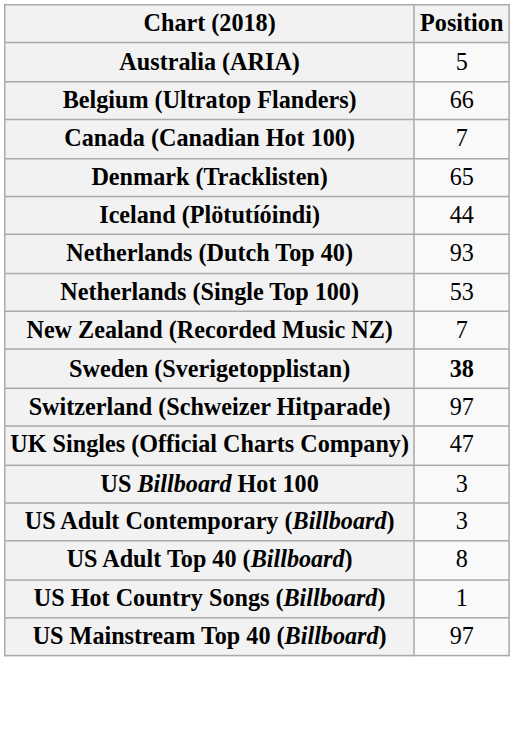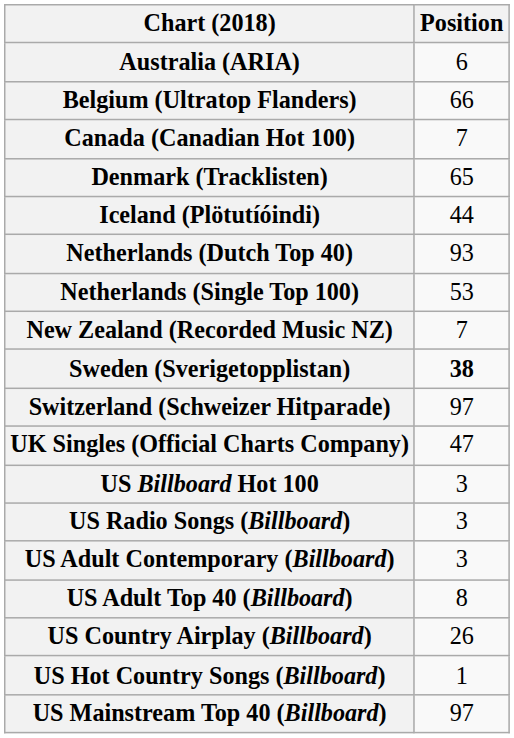 <table class="wikitable sortable plainrowheaders" style="text-align:center">
 <tr>
 <th scope="col">Chart (2018)</th>
 <th scope="col">Position</th>
 </tr>
 <tr>
 <th scope="row">Australia (ARIA)</th>
-<td>5</td>
+<td>6</td>
 </tr>
 <tr>
 <th scope="row">Belgium (Ultratop Flanders)</th>
 <td>66</td>
 </tr>
 <tr>
 <th scope="row">Canada (Canadian Hot 100)</th>
 <td>7</td>
 </tr>
 <tr>
 <th scope="row">Denmark (Tracklisten)</th>
 <td>65</td>
 </tr>
 <tr>
 <th scope="row">Iceland (Plötutíóindi)</th>
 <td>44</td>
 </tr>
 <tr>
 <th scope="row">Netherlands (Dutch Top 40)</th>
 <td>93</td>
 </tr>
 <tr>
 <th scope="row">Netherlands (Single Top 100)</th>
 <td>53</td>
 </tr>
 <tr>
 <th scope="row">New Zealand (Recorded Music NZ)</th>
 <td>7</td>
 </tr>
 <tr>
 <th scope="row">Sweden (Sverigetopplistan)</th>
 <td><strong>38</strong></td>
 </tr>
 <tr>
 <th scope="row">Switzerland (Schweizer Hitparade)</th>
 <td>97</td>
 </tr>
 <tr>
 <th scope="row">UK Singles (Official Charts Company)</th>
 <td>47</td>
 </tr>
 <tr>
 <th scope="row">US <em>Billboard</em> Hot 100</th>
 <td>3</td>
 </tr>
 <tr>
+<th scope="row">US Radio Songs (<em>Billboard</em>)</th>
+<td>3</td>
+</tr>
+<tr>
 <th scope="row">US Adult Contemporary (<em>Billboard</em>)</th>
 <td>3</td>
 </tr>
 <tr>
 <th scope="row">US Adult Top 40 (<em>Billboard</em>)</th>
 <td>8</td>
+</tr>
+<tr>
+<th scope="row">US Country Airplay (<em>Billboard</em>)</th>
+<td>26</td>
 </tr>
 <tr>
 <th scope="row">US Hot Country Songs (<em>Billboard</em>)</th>
 <td>1</td>
 </tr>
 <tr>
 <th scope="row">US Mainstream Top 40 (<em>Billboard</em>)</th>
 <td>97</td>
 </tr>
 </table>
